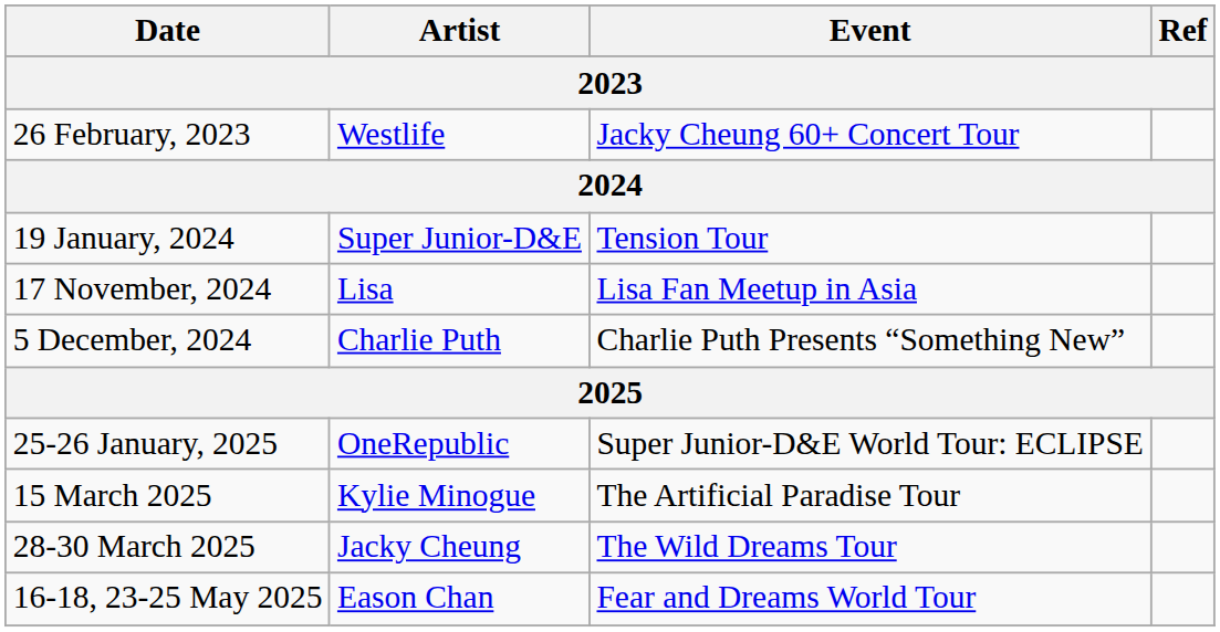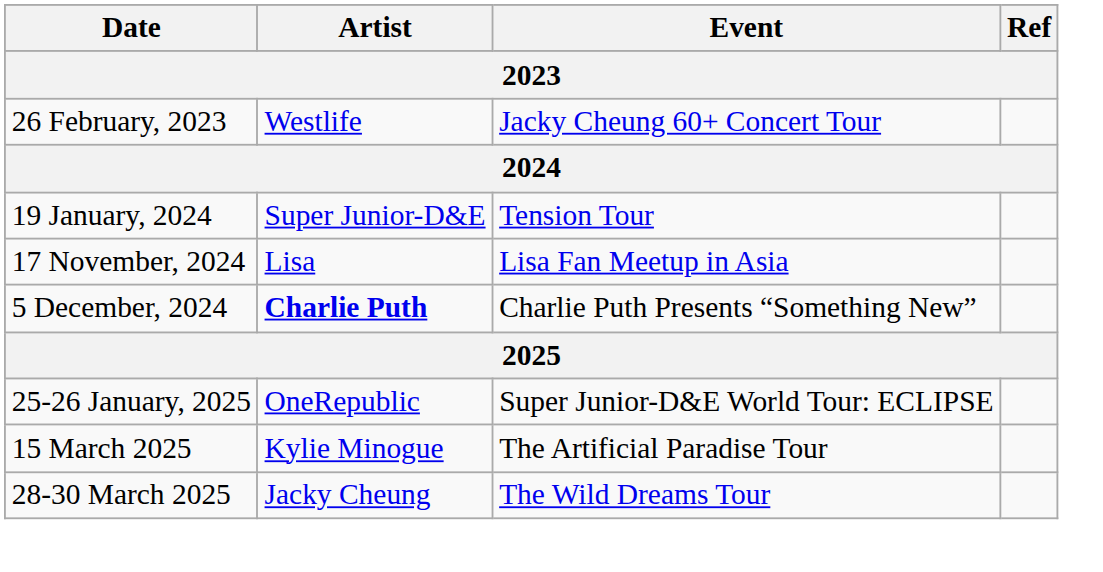 <table class="wikitable">
 <tr>
 <th>Date</th>
 <th><strong>Artist</strong></th>
 <th><strong>Event</strong></th>
 <th>Ref</th>
 </tr>
 <tr>
 <th colspan="4">2023</th>
 </tr>
 <tr>
 <td>26 February, 2023</td>
 <td><a href='#'>Westlife</a></td>
 <td><a href='#'>Jacky Cheung 60+ Concert Tour</a></td>
 <td></td>
 </tr>
 <tr>
 <th colspan="4">2024</th>
 </tr>
 <tr>
 <td>19 January, 2024</td>
 <td><a href='#'>Super Junior-D&E</a></td>
 <td><a href='#'>Tension Tour</a></td>
 <td></td>
 </tr>
 <tr>
 <td>17 November, 2024</td>
 <td><a href='#'>Lisa</a></td>
 <td><a href='#'>Lisa Fan Meetup in Asia</a></td>
 <td></td>
 </tr>
 <tr>
 <td>5 December, 2024</td>
-<td><a href='#'>Charlie Puth</a></td>
+<td><strong><a href='#'>Charlie Puth</a></strong></td>
 <td>Charlie Puth Presents “Something New”</td>
 <td></td>
 </tr>
 <tr>
 <th colspan="4">2025</th>
 </tr>
 <tr>
 <td>25-26 January, 2025</td>
 <td><a href='#'>OneRepublic</a></td>
 <td>Super Junior-D&E World Tour: ECLIPSE</td>
 <td></td>
 </tr>
 <tr>
 <td>15 March 2025</td>
 <td><a href='#'>Kylie Minogue</a></td>
 <td>The Artificial Paradise Tour</td>
 <td></td>
 </tr>
 <tr>
 <td>28-30 March 2025</td>
 <td><a href='#'>Jacky Cheung</a></td>
 <td><a href='#'>The Wild Dreams Tour</a></td>
 <td></td>
 </tr>
-<tr>
-<td>16-18, 23-25 May 2025</td>
-<td><a href='#'>Eason Chan</a></td>
-<td><a href='#'>Fear and Dreams World Tour</a></td>
-<td></td>
-</tr>
 </table>
